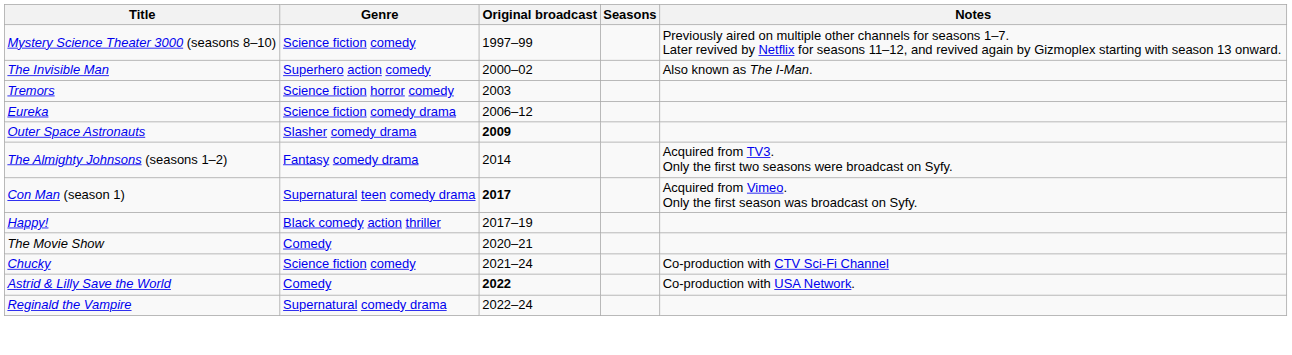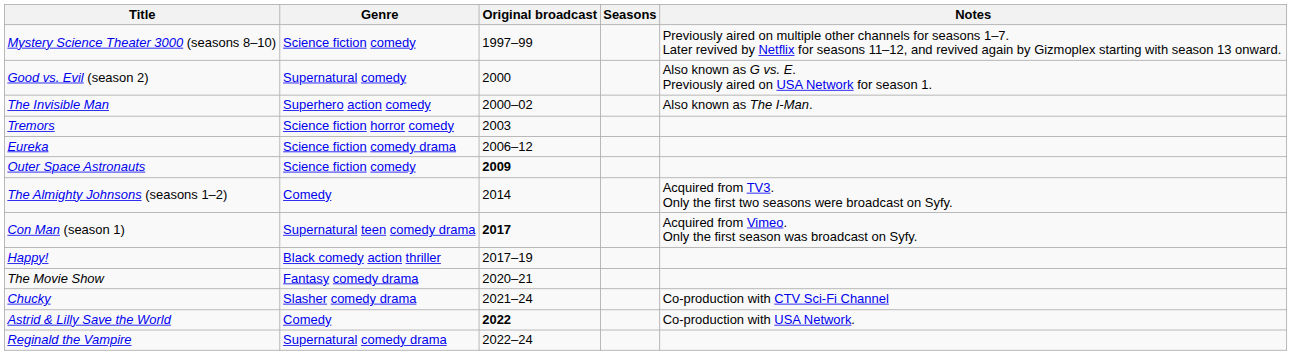 <table class="wikitable sortable" style="width:100%;">
 <tr>
 <th>Title</th>
 <th>Genre</th>
 <th>Original broadcast</th>
 <th>Seasons</th>
 <th>Notes</th>
 </tr>
 <tr>
 <td><em><a href='#'>Mystery Science Theater 3000</a></em> (seasons 8–10)</td>
 <td><a href='#'>Science fiction</a> <a href='#'>comedy</a></td>
 <td>1997–99</td>
 <td></td>
 <td>Previously aired on multiple other channels for seasons 1–7.<br>Later revived by <a href='#'>Netflix</a> for seasons 11–12, and revived again by Gizmoplex starting with season 13 onward.</td>
+</tr>
+<tr>
+<td><em><a href='#'>Good vs. Evil</a></em> (season 2)</td>
+<td><a href='#'>Supernatural</a> <a href='#'>comedy</a></td>
+<td>2000</td>
+<td></td>
+<td>Also known as <em>G vs. E</em>.<br>Previously aired on <a href='#'>USA Network</a> for season 1.</td>
 </tr>
 <tr>
 <td><em><a href='#'>The Invisible Man</a></em></td>
 <td><a href='#'>Superhero</a> <a href='#'>action</a> <a href='#'>comedy</a></td>
 <td>2000–02</td>
 <td></td>
 <td>Also known as <em>The I-Man</em>.</td>
 </tr>
 <tr>
 <td><em><a href='#'>Tremors</a></em></td>
 <td><a href='#'>Science fiction</a> <a href='#'>horror</a> <a href='#'>comedy</a></td>
 <td>2003</td>
 <td></td>
 <td></td>
 </tr>
 <tr>
 <td><em><a href='#'>Eureka</a></em></td>
 <td><a href='#'>Science fiction</a> <a href='#'>comedy drama</a></td>
 <td>2006–12</td>
 <td></td>
 <td></td>
 </tr>
 <tr>
 <td><em><a href='#'>Outer Space Astronauts</a></em></td>
-<td><a href='#'>Slasher</a> <a href='#'>comedy drama</a></td>
+<td><a href='#'>Science fiction</a> <a href='#'>comedy</a></td>
 <td><strong>2009</strong></td>
 <td></td>
 <td></td>
 </tr>
 <tr>
 <td><em><a href='#'>The Almighty Johnsons</a></em> (seasons 1–2)</td>
-<td><a href='#'>Fantasy</a> <a href='#'>comedy drama</a></td>
+<td><a href='#'>Comedy</a></td>
 <td>2014</td>
 <td></td>
 <td>Acquired from <a href='#'>TV3</a>.<br> Only the first two seasons were broadcast on Syfy.</td>
 </tr>
 <tr>
 <td><em><a href='#'>Con Man</a></em> (season 1)</td>
 <td><a href='#'>Supernatural</a> <a href='#'>teen</a> <a href='#'>comedy drama</a></td>
 <td><strong>2017</strong></td>
 <td></td>
 <td>Acquired from <a href='#'>Vimeo</a>.<br>Only the first season was broadcast on Syfy.</td>
 </tr>
 <tr>
 <td><em><a href='#'>Happy!</a></em></td>
 <td><a href='#'>Black comedy</a> <a href='#'>action</a> <a href='#'>thriller</a></td>
 <td>2017–19</td>
 <td></td>
 <td></td>
 </tr>
 <tr>
 <td><em>The Movie Show</em></td>
-<td><a href='#'>Comedy</a></td>
+<td><a href='#'>Fantasy</a> <a href='#'>comedy drama</a></td>
 <td>2020–21</td>
 <td></td>
 <td></td>
 </tr>
 <tr>
 <td><em><a href='#'>Chucky</a></em></td>
-<td><a href='#'>Science fiction</a> <a href='#'>comedy</a></td>
+<td><a href='#'>Slasher</a> <a href='#'>comedy drama</a></td>
 <td>2021–24</td>
 <td></td>
 <td>Co-production with <a href='#'>CTV Sci-Fi Channel</a></td>
 </tr>
 <tr>
 <td><em><a href='#'>Astrid & Lilly Save the World</a></em></td>
 <td><a href='#'>Comedy</a></td>
 <td><strong>2022</strong></td>
 <td></td>
 <td>Co-production with <a href='#'>USA Network</a>.</td>
 </tr>
 <tr>
 <td><em><a href='#'>Reginald the Vampire</a></em></td>
 <td><a href='#'>Supernatural</a> <a href='#'>comedy drama</a></td>
 <td>2022–24</td>
 <td></td>
 <td></td>
 </tr>
 </table>
